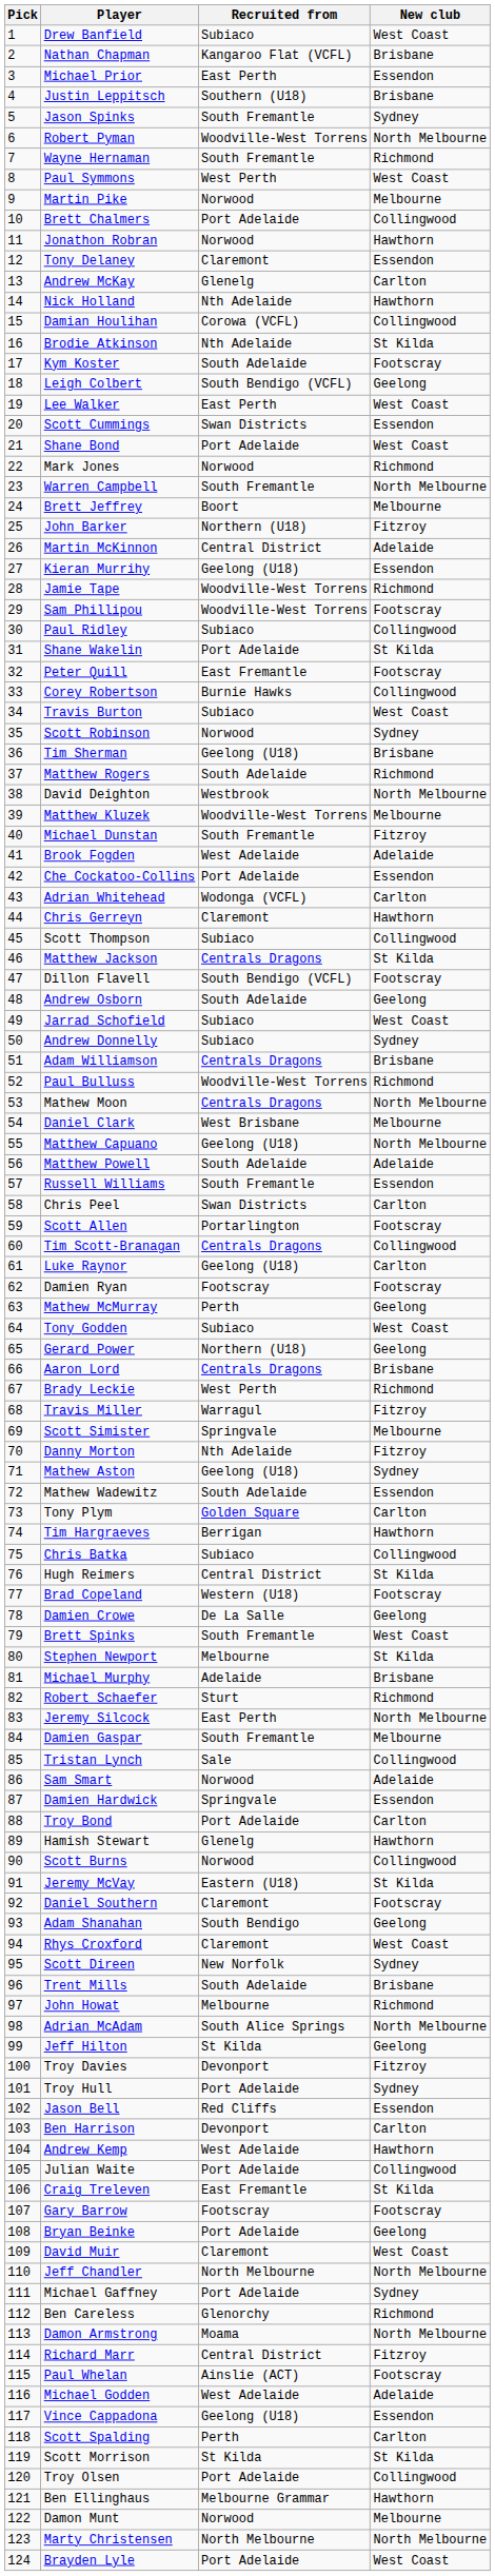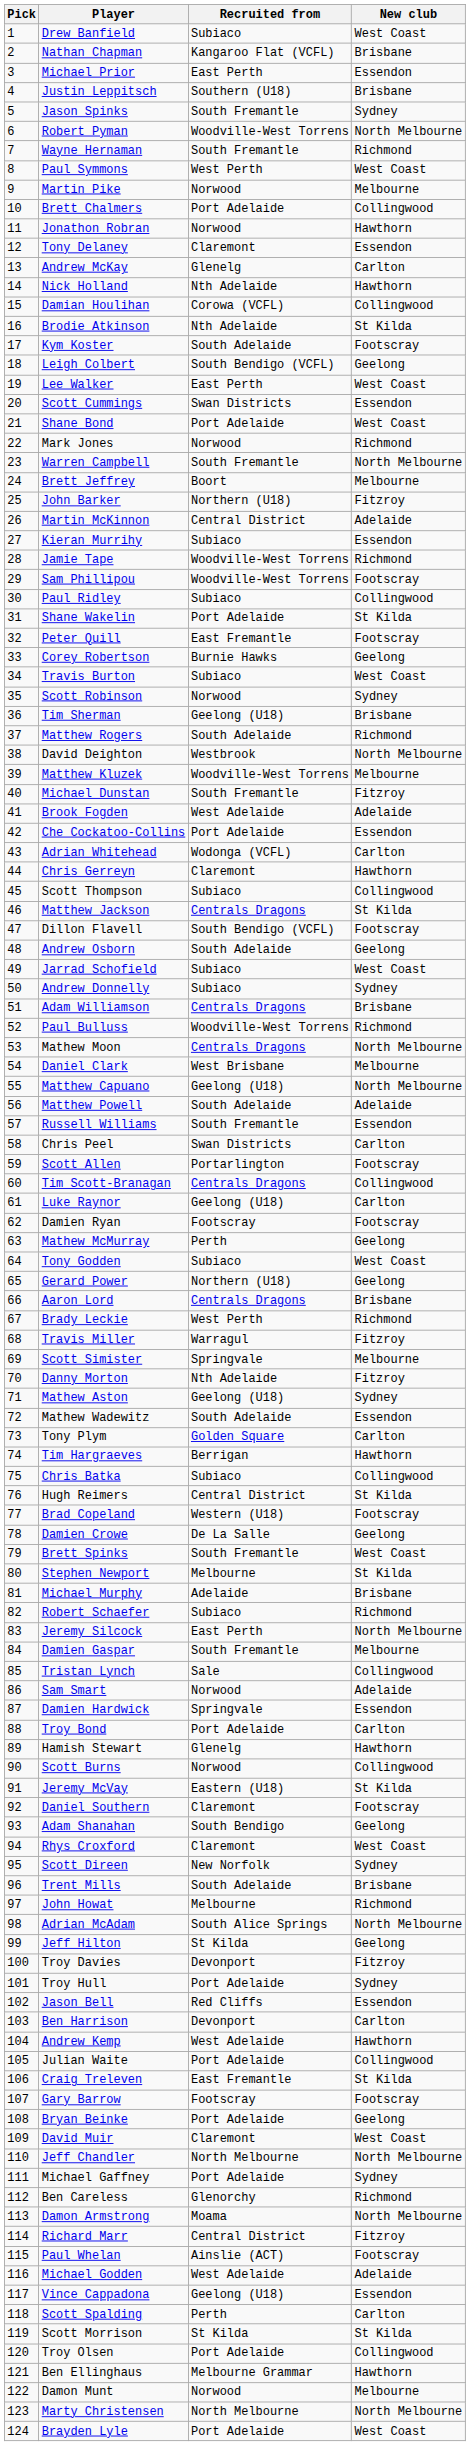 <table class="wikitable sortable">
 <tr>
 <th>Pick</th>
 <th>Player</th>
 <th>Recruited from</th>
 <th>New club</th>
 </tr>
 <tr>
 <td>1</td>
 <td><a href='#'>Drew Banfield</a></td>
 <td>Subiaco</td>
 <td>West Coast</td>
 </tr>
 <tr>
 <td>2</td>
 <td><a href='#'>Nathan Chapman</a></td>
 <td>Kangaroo Flat (VCFL)</td>
 <td>Brisbane</td>
 </tr>
 <tr>
 <td>3</td>
 <td><a href='#'>Michael Prior</a></td>
 <td>East Perth</td>
 <td>Essendon</td>
 </tr>
 <tr>
 <td>4</td>
 <td><a href='#'>Justin Leppitsch</a></td>
 <td>Southern (U18)</td>
 <td>Brisbane</td>
 </tr>
 <tr>
 <td>5</td>
 <td><a href='#'>Jason Spinks</a></td>
 <td>South Fremantle</td>
 <td>Sydney</td>
 </tr>
 <tr>
 <td>6</td>
 <td><a href='#'>Robert Pyman</a></td>
 <td>Woodville-West Torrens</td>
 <td>North Melbourne</td>
 </tr>
 <tr>
 <td>7</td>
 <td><a href='#'>Wayne Hernaman</a></td>
 <td>South Fremantle</td>
 <td>Richmond</td>
 </tr>
 <tr>
 <td>8</td>
 <td><a href='#'>Paul Symmons</a></td>
 <td>West Perth</td>
 <td>West Coast</td>
 </tr>
 <tr>
 <td>9</td>
 <td><a href='#'>Martin Pike</a></td>
 <td>Norwood</td>
 <td>Melbourne</td>
 </tr>
 <tr>
 <td>10</td>
 <td><a href='#'>Brett Chalmers</a></td>
 <td>Port Adelaide</td>
 <td>Collingwood</td>
 </tr>
 <tr>
 <td>11</td>
 <td><a href='#'>Jonathon Robran</a></td>
 <td>Norwood</td>
 <td>Hawthorn</td>
 </tr>
 <tr>
 <td>12</td>
 <td><a href='#'>Tony Delaney</a></td>
 <td>Claremont</td>
 <td>Essendon</td>
 </tr>
 <tr>
 <td>13</td>
 <td><a href='#'>Andrew McKay</a></td>
 <td>Glenelg</td>
 <td>Carlton</td>
 </tr>
 <tr>
 <td>14</td>
 <td><a href='#'>Nick Holland</a></td>
 <td>Nth Adelaide</td>
 <td>Hawthorn</td>
 </tr>
 <tr>
 <td>15</td>
 <td><a href='#'>Damian Houlihan</a></td>
 <td>Corowa (VCFL)</td>
 <td>Collingwood</td>
 </tr>
 <tr>
 <td>16</td>
 <td><a href='#'>Brodie Atkinson</a></td>
 <td>Nth Adelaide</td>
 <td>St Kilda</td>
 </tr>
 <tr>
 <td>17</td>
 <td><a href='#'>Kym Koster</a></td>
 <td>South Adelaide</td>
 <td>Footscray</td>
 </tr>
 <tr>
 <td>18</td>
 <td><a href='#'>Leigh Colbert</a></td>
 <td>South Bendigo (VCFL)</td>
 <td>Geelong</td>
 </tr>
 <tr>
 <td>19</td>
 <td><a href='#'>Lee Walker</a></td>
 <td>East Perth</td>
 <td>West Coast</td>
 </tr>
 <tr>
 <td>20</td>
 <td><a href='#'>Scott Cummings</a></td>
 <td>Swan Districts</td>
 <td>Essendon</td>
 </tr>
 <tr>
 <td>21</td>
 <td><a href='#'>Shane Bond</a></td>
 <td>Port Adelaide</td>
 <td>West Coast</td>
 </tr>
 <tr>
 <td>22</td>
 <td>Mark Jones</td>
 <td>Norwood</td>
 <td>Richmond</td>
 </tr>
 <tr>
 <td>23</td>
 <td><a href='#'>Warren Campbell</a></td>
 <td>South Fremantle</td>
 <td>North Melbourne</td>
 </tr>
 <tr>
 <td>24</td>
 <td><a href='#'>Brett Jeffrey</a></td>
 <td>Boort</td>
 <td>Melbourne</td>
 </tr>
 <tr>
 <td>25</td>
 <td><a href='#'>John Barker</a></td>
 <td>Northern (U18)</td>
 <td>Fitzroy</td>
 </tr>
 <tr>
 <td>26</td>
 <td><a href='#'>Martin McKinnon</a></td>
 <td>Central District</td>
 <td>Adelaide</td>
 </tr>
 <tr>
 <td>27</td>
 <td><a href='#'>Kieran Murrihy</a></td>
-<td>Geelong (U18)</td>
+<td>Subiaco</td>
 <td>Essendon</td>
 </tr>
 <tr>
 <td>28</td>
 <td><a href='#'>Jamie Tape</a></td>
 <td>Woodville-West Torrens</td>
 <td>Richmond</td>
 </tr>
 <tr>
 <td>29</td>
 <td><a href='#'>Sam Phillipou</a></td>
 <td>Woodville-West Torrens</td>
 <td>Footscray</td>
 </tr>
 <tr>
 <td>30</td>
 <td><a href='#'>Paul Ridley</a></td>
 <td>Subiaco</td>
 <td>Collingwood</td>
 </tr>
 <tr>
 <td>31</td>
 <td><a href='#'>Shane Wakelin</a></td>
 <td>Port Adelaide</td>
 <td>St Kilda</td>
 </tr>
 <tr>
 <td>32</td>
 <td><a href='#'>Peter Quill</a></td>
 <td>East Fremantle</td>
 <td>Footscray</td>
 </tr>
 <tr>
 <td>33</td>
 <td><a href='#'>Corey Robertson</a></td>
 <td>Burnie Hawks</td>
-<td>Collingwood</td>
+<td>Geelong</td>
 </tr>
 <tr>
 <td>34</td>
 <td><a href='#'>Travis Burton</a></td>
 <td>Subiaco</td>
 <td>West Coast</td>
 </tr>
 <tr>
 <td>35</td>
 <td><a href='#'>Scott Robinson</a></td>
 <td>Norwood</td>
 <td>Sydney</td>
 </tr>
 <tr>
 <td>36</td>
 <td><a href='#'>Tim Sherman</a></td>
 <td>Geelong (U18)</td>
 <td>Brisbane</td>
 </tr>
 <tr>
 <td>37</td>
 <td><a href='#'>Matthew Rogers</a></td>
 <td>South Adelaide</td>
 <td>Richmond</td>
 </tr>
 <tr>
 <td>38</td>
 <td>David Deighton</td>
 <td>Westbrook</td>
 <td>North Melbourne</td>
 </tr>
 <tr>
 <td>39</td>
 <td><a href='#'>Matthew Kluzek</a></td>
 <td>Woodville-West Torrens</td>
 <td>Melbourne</td>
 </tr>
 <tr>
 <td>40</td>
 <td><a href='#'>Michael Dunstan</a></td>
 <td>South Fremantle</td>
 <td>Fitzroy</td>
 </tr>
 <tr>
 <td>41</td>
 <td><a href='#'>Brook Fogden</a></td>
 <td>West Adelaide</td>
 <td>Adelaide</td>
 </tr>
 <tr>
 <td>42</td>
 <td><a href='#'>Che Cockatoo-Collins</a></td>
 <td>Port Adelaide</td>
 <td>Essendon</td>
 </tr>
 <tr>
 <td>43</td>
 <td><a href='#'>Adrian Whitehead</a></td>
 <td>Wodonga (VCFL)</td>
 <td>Carlton</td>
 </tr>
 <tr>
 <td>44</td>
 <td><a href='#'>Chris Gerreyn</a></td>
 <td>Claremont</td>
 <td>Hawthorn</td>
 </tr>
 <tr>
 <td>45</td>
 <td>Scott Thompson</td>
 <td>Subiaco</td>
 <td>Collingwood</td>
 </tr>
 <tr>
 <td>46</td>
 <td><a href='#'>Matthew Jackson</a></td>
 <td><a href='#'>Centrals Dragons</a></td>
 <td>St Kilda</td>
 </tr>
 <tr>
 <td>47</td>
 <td>Dillon Flavell</td>
 <td>South Bendigo (VCFL)</td>
 <td>Footscray</td>
 </tr>
 <tr>
 <td>48</td>
 <td><a href='#'>Andrew Osborn</a></td>
 <td>South Adelaide</td>
 <td>Geelong</td>
 </tr>
 <tr>
 <td>49</td>
 <td><a href='#'>Jarrad Schofield</a></td>
 <td>Subiaco</td>
 <td>West Coast</td>
 </tr>
 <tr>
 <td>50</td>
 <td><a href='#'>Andrew Donnelly</a></td>
 <td>Subiaco</td>
 <td>Sydney</td>
 </tr>
 <tr>
 <td>51</td>
 <td><a href='#'>Adam Williamson</a></td>
 <td><a href='#'>Centrals Dragons</a></td>
 <td>Brisbane</td>
 </tr>
 <tr>
 <td>52</td>
 <td><a href='#'>Paul Bulluss</a></td>
 <td>Woodville-West Torrens</td>
 <td>Richmond</td>
 </tr>
 <tr>
 <td>53</td>
 <td>Mathew Moon</td>
 <td><a href='#'>Centrals Dragons</a></td>
 <td>North Melbourne</td>
 </tr>
 <tr>
 <td>54</td>
 <td><a href='#'>Daniel Clark</a></td>
 <td>West Brisbane</td>
 <td>Melbourne</td>
 </tr>
 <tr>
 <td>55</td>
 <td><a href='#'>Matthew Capuano</a></td>
 <td>Geelong (U18)</td>
 <td>North Melbourne</td>
 </tr>
 <tr>
 <td>56</td>
 <td><a href='#'>Matthew Powell</a></td>
 <td>South Adelaide</td>
 <td>Adelaide</td>
 </tr>
 <tr>
 <td>57</td>
 <td><a href='#'>Russell Williams</a></td>
 <td>South Fremantle</td>
 <td>Essendon</td>
 </tr>
 <tr>
 <td>58</td>
 <td>Chris Peel</td>
 <td>Swan Districts</td>
 <td>Carlton</td>
 </tr>
 <tr>
 <td>59</td>
 <td><a href='#'>Scott Allen</a></td>
 <td>Portarlington</td>
 <td>Footscray</td>
 </tr>
 <tr>
 <td>60</td>
 <td><a href='#'>Tim Scott-Branagan</a></td>
 <td><a href='#'>Centrals Dragons</a></td>
 <td>Collingwood</td>
 </tr>
 <tr>
 <td>61</td>
 <td><a href='#'>Luke Raynor</a></td>
 <td>Geelong (U18)</td>
 <td>Carlton</td>
 </tr>
 <tr>
 <td>62</td>
 <td>Damien Ryan</td>
 <td>Footscray</td>
 <td>Footscray</td>
 </tr>
 <tr>
 <td>63</td>
 <td><a href='#'>Mathew McMurray</a></td>
 <td>Perth</td>
 <td>Geelong</td>
 </tr>
 <tr>
 <td>64</td>
 <td><a href='#'>Tony Godden</a></td>
 <td>Subiaco</td>
 <td>West Coast</td>
 </tr>
 <tr>
 <td>65</td>
 <td><a href='#'>Gerard Power</a></td>
 <td>Northern (U18)</td>
 <td>Geelong</td>
 </tr>
 <tr>
 <td>66</td>
 <td><a href='#'>Aaron Lord</a></td>
 <td><a href='#'>Centrals Dragons</a></td>
 <td>Brisbane</td>
 </tr>
 <tr>
 <td>67</td>
 <td><a href='#'>Brady Leckie</a></td>
 <td>West Perth</td>
 <td>Richmond</td>
 </tr>
 <tr>
 <td>68</td>
 <td><a href='#'>Travis Miller</a></td>
 <td>Warragul</td>
 <td>Fitzroy</td>
 </tr>
 <tr>
 <td>69</td>
 <td><a href='#'>Scott Simister</a></td>
 <td>Springvale</td>
 <td>Melbourne</td>
 </tr>
 <tr>
 <td>70</td>
 <td><a href='#'>Danny Morton</a></td>
 <td>Nth Adelaide</td>
 <td>Fitzroy</td>
 </tr>
 <tr>
 <td>71</td>
 <td><a href='#'>Mathew Aston</a></td>
 <td>Geelong (U18)</td>
 <td>Sydney</td>
 </tr>
 <tr>
 <td>72</td>
 <td>Mathew Wadewitz</td>
 <td>South Adelaide</td>
 <td>Essendon</td>
 </tr>
 <tr>
 <td>73</td>
 <td>Tony Plym</td>
 <td><a href='#'>Golden Square</a></td>
 <td>Carlton</td>
 </tr>
 <tr>
 <td>74</td>
 <td><a href='#'>Tim Hargraeves</a></td>
 <td>Berrigan</td>
 <td>Hawthorn</td>
 </tr>
 <tr>
 <td>75</td>
 <td><a href='#'>Chris Batka</a></td>
 <td>Subiaco</td>
 <td>Collingwood</td>
 </tr>
 <tr>
 <td>76</td>
 <td>Hugh Reimers</td>
 <td>Central District</td>
 <td>St Kilda</td>
 </tr>
 <tr>
 <td>77</td>
 <td><a href='#'>Brad Copeland</a></td>
 <td>Western (U18)</td>
 <td>Footscray</td>
 </tr>
 <tr>
 <td>78</td>
 <td><a href='#'>Damien Crowe</a></td>
 <td>De La Salle</td>
 <td>Geelong</td>
 </tr>
 <tr>
 <td>79</td>
 <td><a href='#'>Brett Spinks</a></td>
 <td>South Fremantle</td>
 <td>West Coast</td>
 </tr>
 <tr>
 <td>80</td>
 <td><a href='#'>Stephen Newport</a></td>
 <td>Melbourne</td>
 <td>St Kilda</td>
 </tr>
 <tr>
 <td>81</td>
 <td><a href='#'>Michael Murphy</a></td>
 <td>Adelaide</td>
 <td>Brisbane</td>
 </tr>
 <tr>
 <td>82</td>
 <td><a href='#'>Robert Schaefer</a></td>
-<td>Sturt</td>
+<td>Subiaco</td>
 <td>Richmond</td>
 </tr>
 <tr>
 <td>83</td>
 <td><a href='#'>Jeremy Silcock</a></td>
 <td>East Perth</td>
 <td>North Melbourne</td>
 </tr>
 <tr>
 <td>84</td>
 <td><a href='#'>Damien Gaspar</a></td>
 <td>South Fremantle</td>
 <td>Melbourne</td>
 </tr>
 <tr>
 <td>85</td>
 <td><a href='#'>Tristan Lynch</a></td>
 <td>Sale</td>
 <td>Collingwood</td>
 </tr>
 <tr>
 <td>86</td>
 <td><a href='#'>Sam Smart</a></td>
 <td>Norwood</td>
 <td>Adelaide</td>
 </tr>
 <tr>
 <td>87</td>
 <td><a href='#'>Damien Hardwick</a></td>
 <td>Springvale</td>
 <td>Essendon</td>
 </tr>
 <tr>
 <td>88</td>
 <td><a href='#'>Troy Bond</a></td>
 <td>Port Adelaide</td>
 <td>Carlton</td>
 </tr>
 <tr>
 <td>89</td>
 <td>Hamish Stewart</td>
 <td>Glenelg</td>
 <td>Hawthorn</td>
 </tr>
 <tr>
 <td>90</td>
 <td><a href='#'>Scott Burns</a></td>
 <td>Norwood</td>
 <td>Collingwood</td>
 </tr>
 <tr>
 <td>91</td>
 <td><a href='#'>Jeremy McVay</a></td>
 <td>Eastern (U18)</td>
 <td>St Kilda</td>
 </tr>
 <tr>
 <td>92</td>
 <td><a href='#'>Daniel Southern</a></td>
 <td>Claremont</td>
 <td>Footscray</td>
 </tr>
 <tr>
 <td>93</td>
 <td><a href='#'>Adam Shanahan</a></td>
 <td>South Bendigo</td>
 <td>Geelong</td>
 </tr>
 <tr>
 <td>94</td>
 <td><a href='#'>Rhys Croxford</a></td>
 <td>Claremont</td>
 <td>West Coast</td>
 </tr>
 <tr>
 <td>95</td>
 <td><a href='#'>Scott Direen</a></td>
 <td>New Norfolk</td>
 <td>Sydney</td>
 </tr>
 <tr>
 <td>96</td>
 <td><a href='#'>Trent Mills</a></td>
 <td>South Adelaide</td>
 <td>Brisbane</td>
 </tr>
 <tr>
 <td>97</td>
 <td><a href='#'>John Howat</a></td>
 <td>Melbourne</td>
 <td>Richmond</td>
 </tr>
 <tr>
 <td>98</td>
 <td><a href='#'>Adrian McAdam</a></td>
 <td>South Alice Springs</td>
 <td>North Melbourne</td>
 </tr>
 <tr>
 <td>99</td>
 <td><a href='#'>Jeff Hilton</a></td>
 <td>St Kilda</td>
 <td>Geelong</td>
 </tr>
 <tr>
 <td>100</td>
 <td>Troy Davies</td>
 <td>Devonport</td>
 <td>Fitzroy</td>
 </tr>
 <tr>
 <td>101</td>
 <td>Troy Hull</td>
 <td>Port Adelaide</td>
 <td>Sydney</td>
 </tr>
 <tr>
 <td>102</td>
 <td><a href='#'>Jason Bell</a></td>
 <td>Red Cliffs</td>
 <td>Essendon</td>
 </tr>
 <tr>
 <td>103</td>
 <td><a href='#'>Ben Harrison</a></td>
 <td>Devonport</td>
 <td>Carlton</td>
 </tr>
 <tr>
 <td>104</td>
 <td><a href='#'>Andrew Kemp</a></td>
 <td>West Adelaide</td>
 <td>Hawthorn</td>
 </tr>
 <tr>
 <td>105</td>
 <td>Julian Waite</td>
 <td>Port Adelaide</td>
 <td>Collingwood</td>
 </tr>
 <tr>
 <td>106</td>
 <td><a href='#'>Craig Treleven</a></td>
 <td>East Fremantle</td>
 <td>St Kilda</td>
 </tr>
 <tr>
 <td>107</td>
 <td><a href='#'>Gary Barrow</a></td>
 <td>Footscray</td>
 <td>Footscray</td>
 </tr>
 <tr>
 <td>108</td>
 <td><a href='#'>Bryan Beinke</a></td>
 <td>Port Adelaide</td>
 <td>Geelong</td>
 </tr>
 <tr>
 <td>109</td>
 <td><a href='#'>David Muir</a></td>
 <td>Claremont</td>
 <td>West Coast</td>
 </tr>
 <tr>
 <td>110</td>
 <td><a href='#'>Jeff Chandler</a></td>
 <td>North Melbourne</td>
 <td>North Melbourne</td>
 </tr>
 <tr>
 <td>111</td>
 <td>Michael Gaffney</td>
 <td>Port Adelaide</td>
 <td>Sydney</td>
 </tr>
 <tr>
 <td>112</td>
 <td>Ben Careless</td>
 <td>Glenorchy</td>
 <td>Richmond</td>
 </tr>
 <tr>
 <td>113</td>
 <td><a href='#'>Damon Armstrong</a></td>
 <td>Moama</td>
 <td>North Melbourne</td>
 </tr>
 <tr>
 <td>114</td>
 <td><a href='#'>Richard Marr</a></td>
 <td>Central District</td>
 <td>Fitzroy</td>
 </tr>
 <tr>
 <td>115</td>
 <td><a href='#'>Paul Whelan</a></td>
 <td>Ainslie (ACT)</td>
 <td>Footscray</td>
 </tr>
 <tr>
 <td>116</td>
 <td><a href='#'>Michael Godden</a></td>
 <td>West Adelaide</td>
 <td>Adelaide</td>
 </tr>
 <tr>
 <td>117</td>
 <td><a href='#'>Vince Cappadona</a></td>
 <td>Geelong (U18)</td>
 <td>Essendon</td>
 </tr>
 <tr>
 <td>118</td>
 <td><a href='#'>Scott Spalding</a></td>
 <td>Perth</td>
 <td>Carlton</td>
 </tr>
 <tr>
 <td>119</td>
 <td>Scott Morrison</td>
 <td>St Kilda</td>
 <td>St Kilda</td>
 </tr>
 <tr>
 <td>120</td>
 <td>Troy Olsen</td>
 <td>Port Adelaide</td>
 <td>Collingwood</td>
 </tr>
 <tr>
 <td>121</td>
 <td>Ben Ellinghaus</td>
 <td>Melbourne Grammar</td>
 <td>Hawthorn</td>
 </tr>
 <tr>
 <td>122</td>
 <td>Damon Munt</td>
 <td>Norwood</td>
 <td>Melbourne</td>
 </tr>
 <tr>
 <td>123</td>
 <td><a href='#'>Marty Christensen</a></td>
 <td>North Melbourne</td>
 <td>North Melbourne</td>
 </tr>
 <tr>
 <td>124</td>
 <td><a href='#'>Brayden Lyle</a></td>
 <td>Port Adelaide</td>
 <td>West Coast</td>
 </tr>
 </table>
